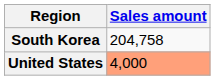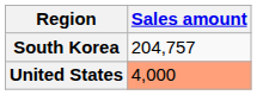 <table class="wikitable plainrowheaders sortable">
 <tr>
 <th>Region</th>
 <th><a href='#'>Sales amount</a></th>
 </tr>
 <tr>
 <th scope="row">South Korea</th>
-<td>204,758</td>
+<td>204,757</td>
 </tr>
 <tr>
 <th scope="row">United States</th>
 <td style="background: lightsalmon;">4,000</td>
 </tr>
 </table>
